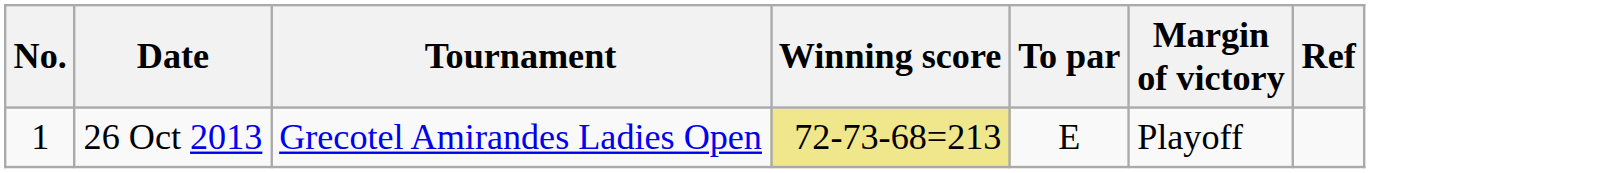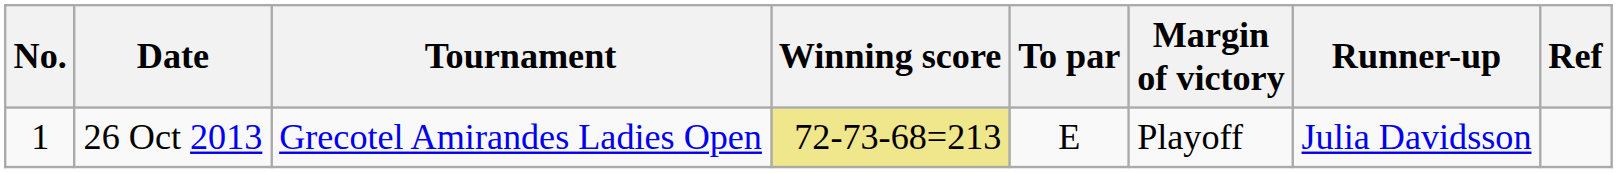 <table class="wikitable" style="font-size:95%;">
 <tr>
 <th>No.</th>
 <th>Date</th>
 <th>Tournament</th>
 <th>Winning score</th>
 <th>To par</th>
 <th>Margin<br>of victory</th>
+<th>Runner-up</th>
 <th>Ref</th>
 </tr>
 <tr>
 <td align=center>1</td>
 <td align=right>26 Oct <a href='#'>2013</a></td>
 <td><a href='#'>Grecotel Amirandes Ladies Open</a></td>
 <td align=right style="background: khaki;">72-73-68=213</td>
 <td align=center>E</td>
 <td>Playoff</td>
+<td> <a href='#'>Julia Davidsson</a></td>
 <td></td>
 </tr>
 </table>
